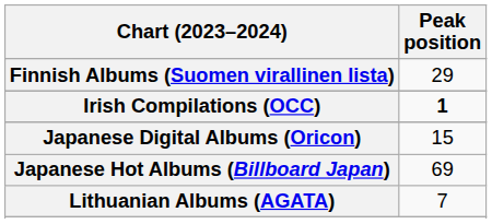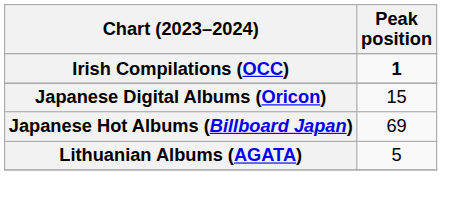 <table class="wikitable sortable plainrowheaders" style="text-align:center">
 <tr>
 <th scope="col">Chart (2023–2024)</th>
 <th scope="col">Peak<br>position</th>
 </tr>
 <tr>
 </tr>
 <tr>
 </tr>
 <tr>
 </tr>
 <tr>
 </tr>
 <tr>
 </tr>
 <tr>
 </tr>
 <tr>
 </tr>
 <tr>
-</tr>
-<tr>
-<th scope="row">Finnish Albums (<a href='#'>Suomen virallinen lista</a>)</th>
-<td>29</td>
 </tr>
 <tr>
 </tr>
 <tr>
 </tr>
 <tr>
 </tr>
 <tr>
 <th scope="row">Irish Compilations (<a href='#'>OCC</a>)</th>
 <td><strong>1</strong></td>
 </tr>
 <tr>
 </tr>
 <tr>
 <th scope="row">Japanese Digital Albums (<a href='#'>Oricon</a>)</th>
 <td>15</td>
 </tr>
 <tr>
 <th scope="row">Japanese Hot Albums (<em><a href='#'>Billboard Japan</a></em>)</th>
 <td>69</td>
 </tr>
 <tr>
 <th scope="row">Lithuanian Albums (<a href='#'>AGATA</a>)</th>
-<td>7</td>
+<td>5</td>
 </tr>
 <tr>
 </tr>
 <tr>
 </tr>
 <tr>
 </tr>
 <tr>
 </tr>
 <tr>
 </tr>
 <tr>
 </tr>
 <tr>
 </tr>
 <tr>
 </tr>
 <tr>
 </tr>
 <tr>
 </tr>
 <tr>
 </tr>
 <tr>
 </tr>
 </table>
